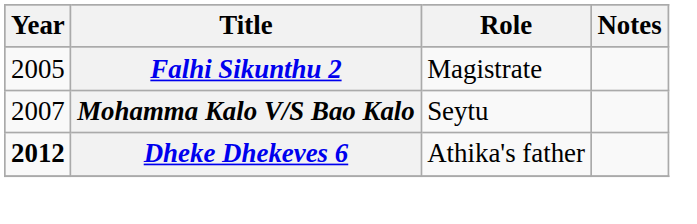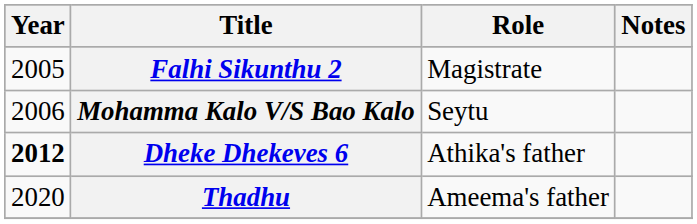 <table class="wikitable sortable plainrowheaders">
 <tr style="background:#ccc; text-align:center;">
 <th scope="col">Year</th>
 <th scope="col">Title</th>
 <th scope="col">Role</th>
 <th scope="col">Notes</th>
 </tr>
 <tr>
 <td>2005</td>
 <th scope="row"><em><a href='#'>Falhi Sikunthu 2</a></em></th>
 <td>Magistrate</td>
 <td></td>
 </tr>
 <tr>
-<td>2007</td>
+<td>2006</td>
 <th scope="row"><em>Mohamma Kalo V/S Bao Kalo</em></th>
 <td>Seytu</td>
 <td></td>
 </tr>
 <tr>
 <td><strong>2012</strong></td>
 <th scope="row"><em><a href='#'>Dheke Dhekeves 6</a></em></th>
 <td>Athika's father</td>
 <td></td>
 </tr>
 <tr>
+<td>2020</td>
+<th scope="row"><em><a href='#'>Thadhu</a></em></th>
+<td>Ameema's father</td>
+<td></td>
+</tr>
+<tr>
 </tr>
 </table>
